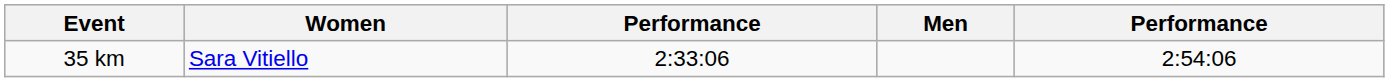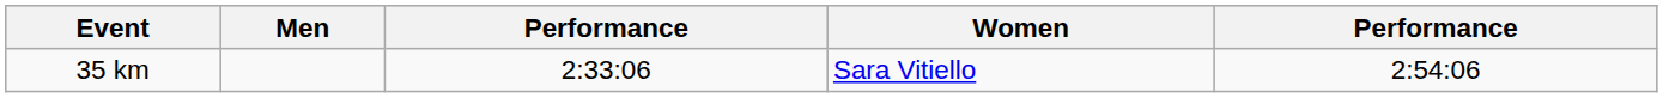 <table class="wikitable" width=70% style="font-size:90%; text-align:center;">
 <tr>
 <th>Event</th>
+<th>Men</th>
+<th>Performance</th>
 <th>Women</th>
-<th>Performance</th>
-<th>Men</th>
 <th>Performance</th>
 </tr>
 <tr>
 <td>35 km</td>
+<td align=left></td>
+<td>2:33:06</td>
 <td align=left><a href='#'>Sara Vitiello</a></td>
-<td>2:33:06</td>
-<td align=left></td>
 <td>2:54:06</td>
 </tr>
 </table>
